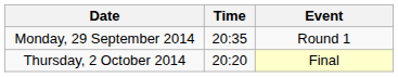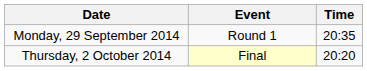 <table class = "wikitable" style="text-align:center;">
 <tr>
 <th width=220>Date</th>
+<th width=150>Event</th>
 <th width=50>Time</th>
-<th width=150>Event</th>
 </tr>
 <tr>
 <td>Monday, 29 September 2014</td>
+<td>Round 1</td>
 <td>20:35</td>
-<td>Round 1</td>
 </tr>
 <tr>
 <td>Thursday, 2 October 2014</td>
+<td bgcolor=ffffcc>Final</td>
 <td>20:20</td>
-<td bgcolor=ffffcc>Final</td>
 </tr>
 </table>
